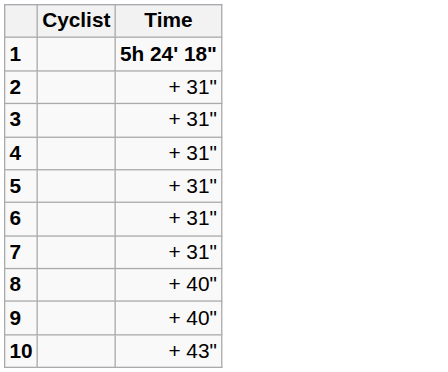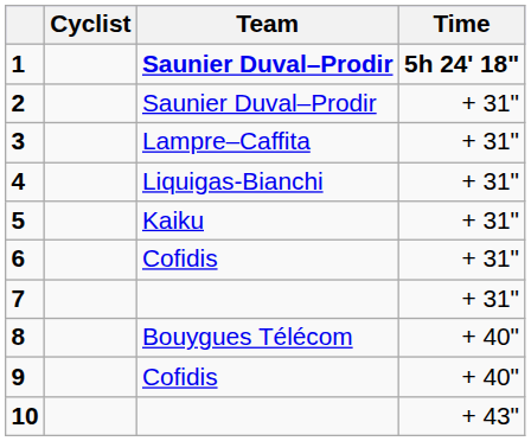 <table class="wikitable">
 <tr style="background:#ccccff;">
 <th></th>
 <th>Cyclist</th>
+<th>Team</th>
 <th>Time</th>
 </tr>
 <tr>
 <td><strong>1</strong></td>
 <td><strong></strong></td>
+<td><strong><a href='#'>Saunier Duval–Prodir</a></strong></td>
 <td align="right"><strong>5h 24' 18"</strong></td>
 </tr>
 <tr>
 <td><strong>2</strong></td>
 <td></td>
+<td><a href='#'>Saunier Duval–Prodir</a></td>
 <td align="right">+ 31"</td>
 </tr>
 <tr>
 <td><strong>3</strong></td>
 <td></td>
+<td><a href='#'>Lampre–Caffita</a></td>
 <td align="right">+ 31"</td>
 </tr>
 <tr>
 <td><strong>4</strong></td>
 <td></td>
+<td><a href='#'>Liquigas-Bianchi</a></td>
 <td align="right">+ 31"</td>
 </tr>
 <tr>
 <td><strong>5</strong></td>
 <td></td>
+<td><a href='#'>Kaiku</a></td>
 <td align="right">+ 31"</td>
 </tr>
 <tr>
 <td><strong>6</strong></td>
 <td></td>
+<td><a href='#'>Cofidis</a></td>
 <td align="right">+ 31"</td>
 </tr>
 <tr>
 <td><strong>7</strong></td>
+<td></td>
 <td></td>
 <td align="right">+ 31"</td>
 </tr>
 <tr>
 <td><strong>8</strong></td>
 <td></td>
+<td><a href='#'>Bouygues Télécom</a></td>
 <td align="right">+ 40"</td>
 </tr>
 <tr>
 <td><strong>9</strong></td>
 <td></td>
+<td><a href='#'>Cofidis</a></td>
 <td align="right">+ 40"</td>
 </tr>
 <tr>
 <td><strong>10</strong></td>
 <td></td>
+<td></td>
 <td align="right">+ 43"</td>
 </tr>
 </table>
